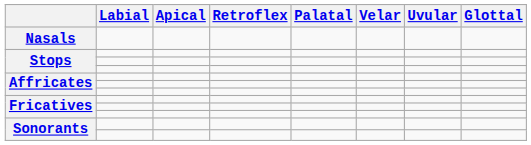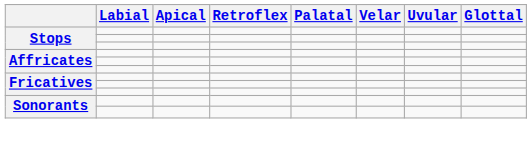 <table class="wikitable" style="text-align:center; margin:1em auto 1em auto">
 <tr>
 <th></th>
 <th><a href='#'>Labial</a></th>
 <th><a href='#'>Apical</a></th>
 <th><a href='#'>Retroflex</a></th>
 <th><a href='#'>Palatal</a></th>
 <th><a href='#'>Velar</a></th>
 <th><a href='#'>Uvular</a></th>
 <th><a href='#'>Glottal</a></th>
-</tr>
-<tr>
-<th><a href='#'>Nasals</a></th>
-<td> </td>
-<td> </td>
-<td></td>
-<td></td>
-<td> </td>
-<td></td>
-<td></td>
 </tr>
 <tr>
 <th rowspan="3"><a href='#'>Stops</a></th>
 <td> </td>
 <td> </td>
 <td></td>
 <td></td>
 <td> </td>
 <td> </td>
 <td></td>
 </tr>
 <tr>
 <td> </td>
 <td> </td>
 <td></td>
 <td></td>
 <td> </td>
 <td> </td>
 </tr>
 <tr>
 <td> </td>
 <td> </td>
 <td></td>
 <td></td>
 <td> </td>
 <td></td>
 <td></td>
 </tr>
 <tr>
 <th rowspan="3"><a href='#'>Affricates</a></th>
 <td></td>
 <td> </td>
 <td> </td>
 <td> </td>
 <td></td>
 <td></td>
 <td></td>
 </tr>
 <tr>
 <td></td>
 <td> </td>
 <td> </td>
 <td> </td>
 <td></td>
 <td></td>
 <td></td>
 </tr>
 <tr>
 <td></td>
 <td> </td>
 <td> </td>
 <td> </td>
 <td></td>
 <td></td>
 <td></td>
 </tr>
 <tr>
 <th rowspan="3"><a href='#'>Fricatives</a></th>
 <td> </td>
 <td> </td>
 <td> </td>
 <td> </td>
 <td> </td>
 <td> </td>
 <td></td>
 </tr>
 <tr>
 <td> </td>
 <td> </td>
 <td> </td>
 <td> </td>
 <td> </td>
 <td> </td>
 <td> </td>
 </tr>
 <tr>
 <td></td>
 <td> </td>
 <td></td>
 <td></td>
 <td></td>
 <td></td>
 <td></td>
 </tr>
 <tr>
 <th rowspan="2"><a href='#'>Sonorants</a></th>
 <td></td>
 <td> </td>
 <td> </td>
 <td></td>
 <td></td>
 <td></td>
 <td></td>
 </tr>
 <tr>
 <td> </td>
 <td> </td>
 <td></td>
 <td> </td>
 <td></td>
 <td></td>
 <td></td>
 </tr>
 </table>
